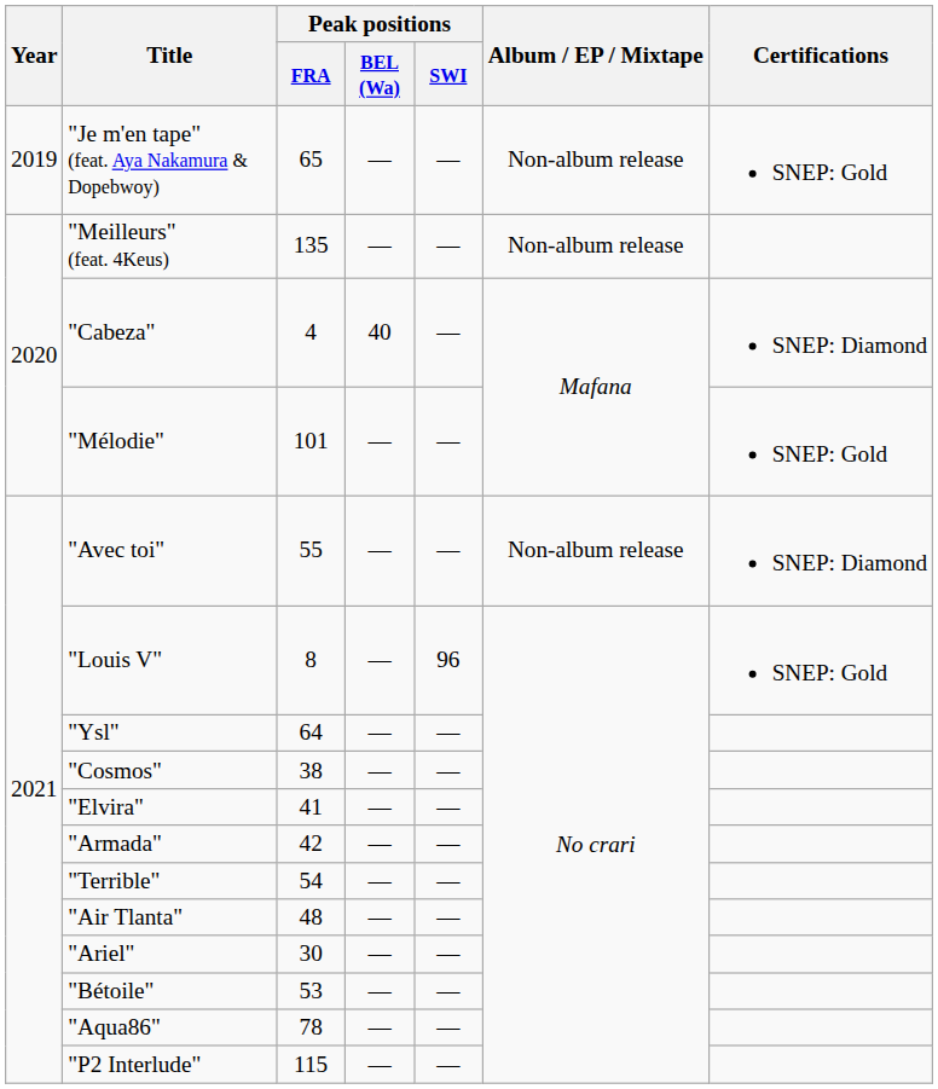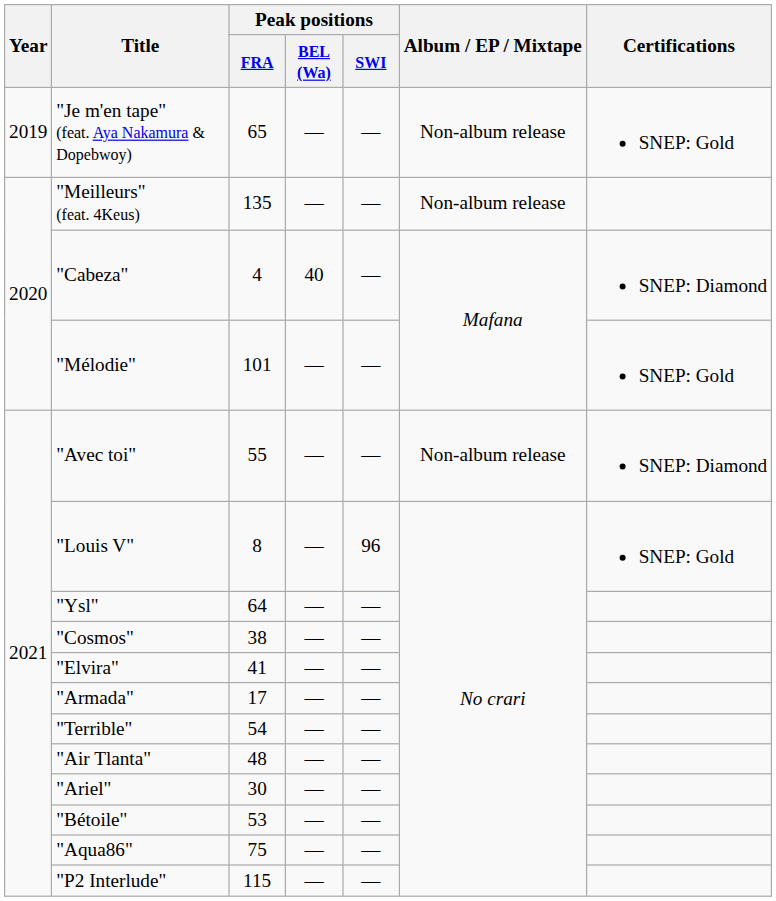 <table class="wikitable">
 <tr>
 <th rowspan="2" style="text-align:center; width:10px;">Year</th>
 <th rowspan="2" style="text-align:center; width:140px;">Title</th>
 <th style="text-align:center;" colspan="3">Peak positions</th>
 <th rowspan="2">Album / EP / Mixtape</th>
 <th rowspan="2">Certifications</th>
 </tr>
 <tr>
 <th width="40"><small><a href='#'>FRA</a></small><br></th>
 <th width="40"><small><a href='#'>BEL<br>(Wa)</a></small><br></th>
 <th width="40"><small><a href='#'>SWI</a></small><br></th>
 </tr>
 <tr>
 <td style="text-align:center;">2019</td>
 <td>"Je m'en tape"<br><small>(feat. <a href='#'>Aya Nakamura</a> & Dopebwoy)</small></td>
 <td style="text-align:center;">65</td>
 <td style="text-align:center;">—</td>
 <td style="text-align:center;">—</td>
 <td style="text-align:center;">Non-album release</td>
 <td><br><ul><li>SNEP: Gold</li></ul></td>
 </tr>
 <tr>
 <td style="text-align:center;"rowspan=3>2020</td>
 <td>"Meilleurs"<br><small>(feat. 4Keus)</small></td>
 <td style="text-align:center;">135</td>
 <td style="text-align:center;">—</td>
 <td style="text-align:center;">—</td>
 <td style="text-align:center;">Non-album release</td>
 <td></td>
 </tr>
 <tr>
 <td>"Cabeza"</td>
 <td style="text-align:center;">4</td>
 <td style="text-align:center;">40</td>
 <td style="text-align:center;">—</td>
 <td style="text-align:center;" rowspan=2><em>Mafana</em></td>
 <td><br><ul><li>SNEP: Diamond</li></ul></td>
 </tr>
 <tr>
 <td>"Mélodie"</td>
 <td style="text-align:center;">101</td>
 <td style="text-align:center;">—</td>
 <td style="text-align:center;">—</td>
 <td><br><ul><li>SNEP: Gold</li></ul></td>
 </tr>
 <tr>
 <td style="text-align:center;" rowspan=12>2021</td>
 <td>"Avec toi"</td>
 <td style="text-align:center;">55</td>
 <td style="text-align:center;">—</td>
 <td style="text-align:center;">—</td>
 <td style="text-align:center;">Non-album release</td>
 <td><br><ul><li>SNEP: Diamond</li></ul></td>
 </tr>
 <tr>
 <td>"Louis V"</td>
 <td style="text-align:center;">8</td>
 <td style="text-align:center;">—</td>
 <td style="text-align:center;">96</td>
 <td style="text-align:center;" rowspan=11><em>No crari</em></td>
 <td><br><ul><li>SNEP: Gold</li></ul></td>
 </tr>
 <tr>
 <td>"Ysl"</td>
 <td style="text-align:center;">64</td>
 <td style="text-align:center;">—</td>
 <td style="text-align:center;">—</td>
 <td></td>
 </tr>
 <tr>
 <td>"Cosmos"</td>
 <td style="text-align:center;">38</td>
 <td style="text-align:center;">—</td>
 <td style="text-align:center;">—</td>
 <td></td>
 </tr>
 <tr>
 <td>"Elvira"</td>
 <td style="text-align:center;">41</td>
 <td style="text-align:center;">—</td>
 <td style="text-align:center;">—</td>
 <td></td>
 </tr>
 <tr>
 <td>"Armada"</td>
-<td style="text-align:center;">42</td>
+<td style="text-align:center;">17</td>
 <td style="text-align:center;">—</td>
 <td style="text-align:center;">—</td>
 <td></td>
 </tr>
 <tr>
 <td>"Terrible"</td>
 <td style="text-align:center;">54</td>
 <td style="text-align:center;">—</td>
 <td style="text-align:center;">—</td>
 <td></td>
 </tr>
 <tr>
 <td>"Air Tlanta"</td>
 <td style="text-align:center;">48</td>
 <td style="text-align:center;">—</td>
 <td style="text-align:center;">—</td>
 <td></td>
 </tr>
 <tr>
 <td>"Ariel"</td>
 <td style="text-align:center;">30</td>
 <td style="text-align:center;">—</td>
 <td style="text-align:center;">—</td>
 <td></td>
 </tr>
 <tr>
 <td>"Bétoile"</td>
 <td style="text-align:center;">53</td>
 <td style="text-align:center;">—</td>
 <td style="text-align:center;">—</td>
 <td></td>
 </tr>
 <tr>
 <td>"Aqua86"</td>
-<td style="text-align:center;">78</td>
+<td style="text-align:center;">75</td>
 <td style="text-align:center;">—</td>
 <td style="text-align:center;">—</td>
 <td></td>
 </tr>
 <tr>
 <td>"P2 Interlude"</td>
 <td style="text-align:center;">115</td>
 <td style="text-align:center;">—</td>
 <td style="text-align:center;">—</td>
 <td></td>
 </tr>
 </table>
